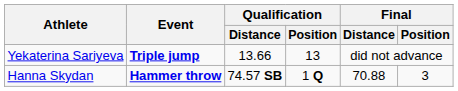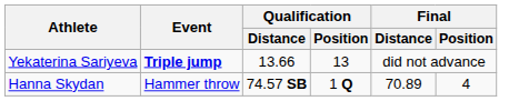 <table class=wikitable style=font-size:90%>
 <tr>
 <th rowspan=2>Athlete</th>
 <th rowspan=2>Event</th>
 <th colspan=2>Qualification</th>
 <th colspan=2>Final</th>
 </tr>
 <tr style=font-size:95%>
 <th>Distance</th>
 <th>Position</th>
 <th>Distance</th>
 <th>Position</th>
 </tr>
 <tr align=center>
 <td align=left><a href='#'>Yekaterina Sariyeva</a></td>
 <td align=left><strong><a href='#'>Triple jump</a></strong></td>
 <td>13.66</td>
 <td>13</td>
 <td colspan=2>did not advance</td>
 </tr>
 <tr align=center>
 <td align=left><a href='#'>Hanna Skydan</a></td>
-<td align=left><strong><a href='#'>Hammer throw</a></strong></td>
+<td align=left><a href='#'>Hammer throw</a></td>
 <td>74.57 <strong>SB</strong></td>
 <td>1 <strong>Q</strong></td>
-<td>70.88</td>
-<td>3</td>
+<td>70.89</td>
+<td>4</td>
 </tr>
 </table>
